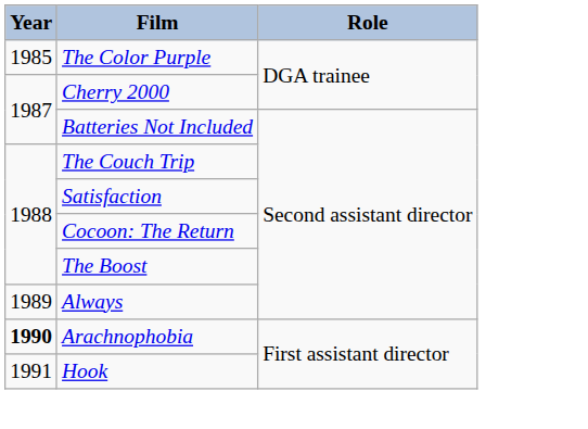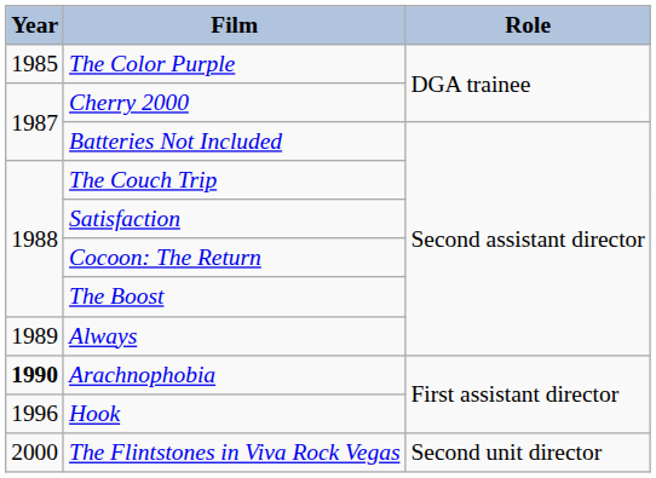 <table class="wikitable" style="font-size:95%;">
 <tr>
 <th style="background:#B0C4DE;">Year</th>
 <th style="background:#B0C4DE;">Film</th>
 <th style="background:#B0C4DE;">Role</th>
 </tr>
 <tr>
 <td>1985</td>
 <td><em><a href='#'>The Color Purple</a></em></td>
 <td rowspan=2>DGA trainee</td>
 </tr>
 <tr>
 <td rowspan=2>1987</td>
 <td><em><a href='#'>Cherry 2000</a></em></td>
 </tr>
 <tr>
 <td><em><a href='#'>Batteries Not Included</a></em></td>
 <td rowspan=6>Second assistant director</td>
 </tr>
 <tr>
 <td rowspan=4>1988</td>
 <td><em><a href='#'>The Couch Trip</a></em></td>
 </tr>
 <tr>
 <td><em><a href='#'>Satisfaction</a></em></td>
 </tr>
 <tr>
 <td><em><a href='#'>Cocoon: The Return</a></em></td>
 </tr>
 <tr>
 <td><em><a href='#'>The Boost</a></em></td>
 </tr>
 <tr>
 <td>1989</td>
 <td><em><a href='#'>Always</a></em></td>
 </tr>
 <tr>
 <td><strong>1990</strong></td>
 <td><em><a href='#'>Arachnophobia</a></em></td>
 <td rowspan=2>First assistant director</td>
 </tr>
 <tr>
-<td>1991</td>
+<td>1996</td>
 <td><em><a href='#'>Hook</a></em></td>
 </tr>
+<tr>
+<td>2000</td>
+<td><em><a href='#'>The Flintstones in Viva Rock Vegas</a></em></td>
+<td>Second unit director</td>
+</tr>
 </table>
